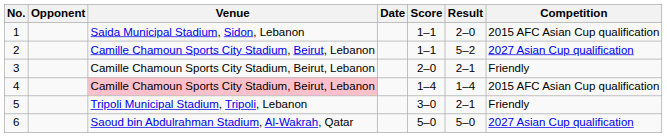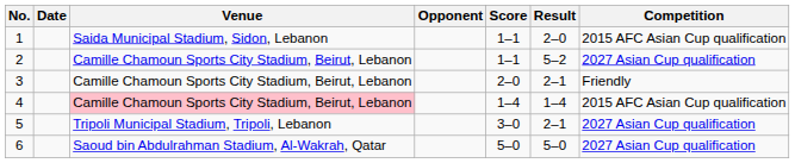 <table class="wikitable sortable">
 <tr>
 <th scope="col">No.</th>
+<th scope="col">Date</th>
+<th scope="col">Venue</th>
 <th scope="col">Opponent</th>
-<th scope="col">Venue</th>
-<th scope="col">Date</th>
 <th scope="col">Score</th>
 <th scope="col">Result</th>
 <th scope="col">Competition</th>
 </tr>
 <tr>
 <td align="center">1</td>
 <td></td>
 <td><a href='#'>Saida Municipal Stadium</a>, <a href='#'>Sidon</a>, Lebanon</td>
 <td></td>
 <td align="center">1–1</td>
 <td align="center">2–0</td>
 <td>2015 AFC Asian Cup qualification</td>
 </tr>
 <tr>
 <td align="center">2</td>
 <td></td>
 <td><a href='#'>Camille Chamoun Sports City Stadium</a>, <a href='#'>Beirut</a>, Lebanon</td>
 <td></td>
 <td align="center">1–1</td>
 <td align="center">5–2</td>
 <td><a href='#'>2027 Asian Cup qualification</a></td>
 </tr>
 <tr>
 <td align="center">3</td>
 <td></td>
 <td>Camille Chamoun Sports City Stadium, Beirut, Lebanon</td>
 <td></td>
 <td align="center">2–0</td>
 <td align="center">2–1</td>
 <td>Friendly</td>
 </tr>
 <tr>
 <td align="center">4</td>
 <td></td>
 <td style="background: pink;">Camille Chamoun Sports City Stadium, Beirut, Lebanon</td>
 <td></td>
 <td align="center">1–4</td>
 <td align="center">1–4</td>
 <td>2015 AFC Asian Cup qualification</td>
 </tr>
 <tr>
 <td align="center">5</td>
 <td></td>
 <td><a href='#'>Tripoli Municipal Stadium</a>, <a href='#'>Tripoli</a>, Lebanon</td>
 <td></td>
 <td align="center">3–0</td>
 <td align="center">2–1</td>
-<td>Friendly</td>
+<td><a href='#'>2027 Asian Cup qualification</a></td>
 </tr>
 <tr>
 <td align="center">6</td>
 <td></td>
 <td><a href='#'>Saoud bin Abdulrahman Stadium</a>, <a href='#'>Al-Wakrah</a>, Qatar</td>
 <td></td>
 <td align="center">5–0</td>
 <td align="center">5–0</td>
 <td><a href='#'>2027 Asian Cup qualification</a></td>
 </tr>
 </table>
